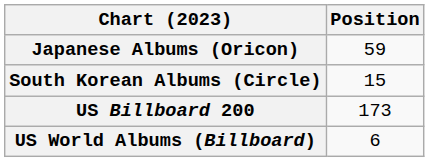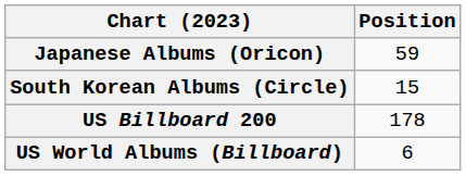 <table class="wikitable sortable plainrowheaders" style="text-align:center">
 <tr>
 <th scope="col">Chart (2023)</th>
 <th scope="col">Position</th>
 </tr>
 <tr>
 <th scope="row">Japanese Albums (Oricon)</th>
 <td>59</td>
 </tr>
 <tr>
 <th scope="row">South Korean Albums (Circle)</th>
 <td>15</td>
 </tr>
 <tr>
 <th scope="row">US <em>Billboard</em> 200</th>
-<td>173</td>
+<td>178</td>
 </tr>
 <tr>
 <th scope="row">US World Albums (<em>Billboard</em>)</th>
 <td>6</td>
 </tr>
 </table>
